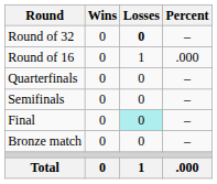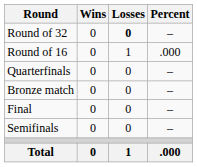 <table class=wikitable>
 <tr>
 <th>Round</th>
 <th>Wins</th>
 <th>Losses</th>
 <th>Percent</th>
 </tr>
 <tr align=center>
 <td align=left>Round of 32</td>
 <td>0</td>
 <td><strong>0</strong></td>
 <td>–</td>
 </tr>
 <tr align=center>
 <td align=left>Round of 16</td>
 <td>0</td>
 <td>1</td>
 <td>.000</td>
 </tr>
 <tr align=center>
 <td align=left>Quarterfinals</td>
 <td>0</td>
 <td>0</td>
 <td>–</td>
 </tr>
 <tr align=center>
-<td align=left>Semifinals</td>
+<td align=left>Bronze match</td>
 <td>0</td>
 <td>0</td>
 <td>–</td>
 </tr>
 <tr align=center>
 <td align=left>Final</td>
 <td>0</td>
-<td style="background: paleturquoise;">0</td>
+<td>0</td>
 <td>–</td>
 </tr>
 <tr align=center>
-<td align=left>Bronze match</td>
+<td align=left>Semifinals</td>
 <td>0</td>
 <td>0</td>
 <td>–</td>
 </tr>
 <tr>
 <td colspan=4 bgcolor=lightgray></td>
 </tr>
 <tr>
 <th>Total</th>
 <th>0</th>
 <th>1</th>
 <th>.000</th>
 </tr>
 </table>
